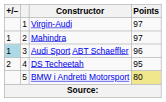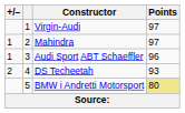 <table class="wikitable" style="font-size: 85%">
 <tr>
 <th scope="col">+/–</th>
 <th scope="col"></th>
 <th scope="col">Constructor</th>
 <th scope="col">Points</th>
 </tr>
 <tr>
 <td align="left"></td>
 <td align="center">1</td>
 <td> <a href='#'>Virgin-Audi</a></td>
 <td align="left">97</td>
 </tr>
 <tr>
 <td align="left"> 1</td>
 <td align="center">2</td>
 <td> <a href='#'>Mahindra</a></td>
 <td align="left">97</td>
 </tr>
 <tr>
-<td align="left" style="background: lightblue;"> 1</td>
+<td align="left"> 1</td>
 <td align="center">3</td>
 <td> <a href='#'>Audi Sport</a> <a href='#'>ABT Schaeffler</a></td>
 <td align="left">96</td>
 </tr>
 <tr>
 <td align="left"> 2</td>
 <td align="center">4</td>
 <td> <a href='#'>DS Techeetah</a></td>
-<td align="left">95</td>
+<td align="left">93</td>
 </tr>
 <tr>
 <td align="left"></td>
 <td align="center">5</td>
 <td> <a href='#'>BMW i Andretti Motorsport</a></td>
 <td align="left" style="background: khaki;">80</td>
 </tr>
 <tr>
 <th colspan=4>Source:</th>
 </tr>
 </table>
